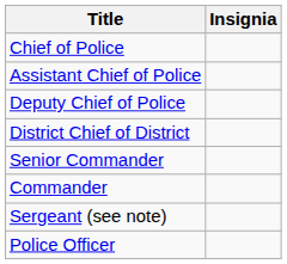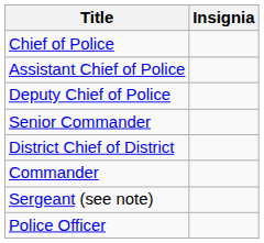 <table class="wikitable">
 <tr>
 <th>Title</th>
 <th>Insignia</th>
 </tr>
 <tr>
 <td><a href='#'>Chief of Police</a></td>
 <td></td>
 </tr>
 <tr>
 <td><a href='#'>Assistant Chief of Police</a></td>
 <td></td>
 </tr>
 <tr>
 <td><a href='#'>Deputy Chief of Police</a></td>
 <td></td>
 </tr>
 <tr>
-<td><a href='#'>District Chief of District</a></td>
+<td><a href='#'>Senior Commander</a></td>
 <td></td>
 </tr>
 <tr>
-<td><a href='#'>Senior Commander</a></td>
+<td><a href='#'>District Chief of District</a></td>
 <td></td>
 </tr>
 <tr>
 <td><a href='#'>Commander</a></td>
 <td></td>
 </tr>
 <tr>
 <td><a href='#'>Sergeant</a>  (see note)</td>
 <td></td>
 </tr>
 <tr>
 <td><a href='#'>Police Officer</a></td>
 <td></td>
 </tr>
 </table>
